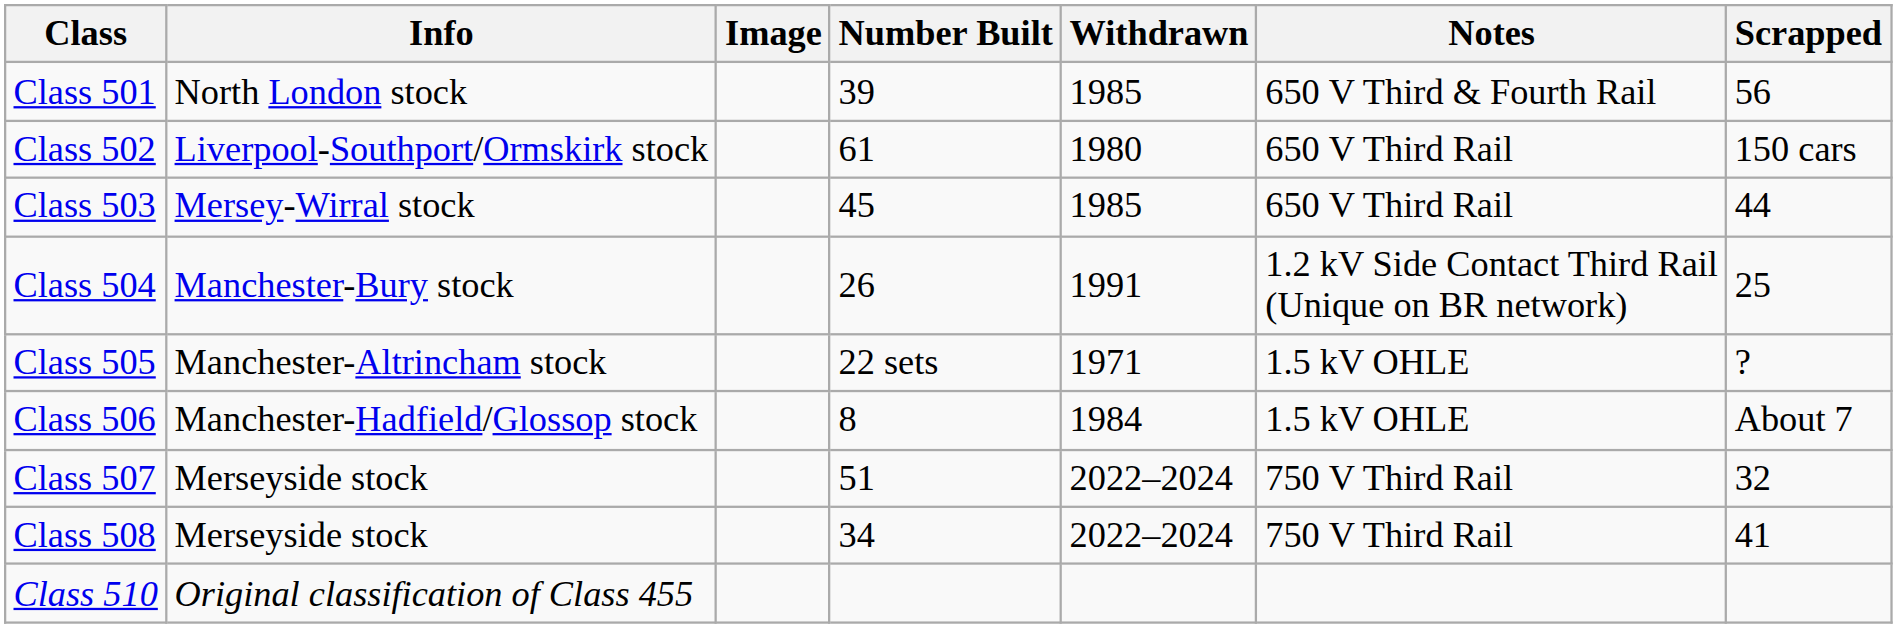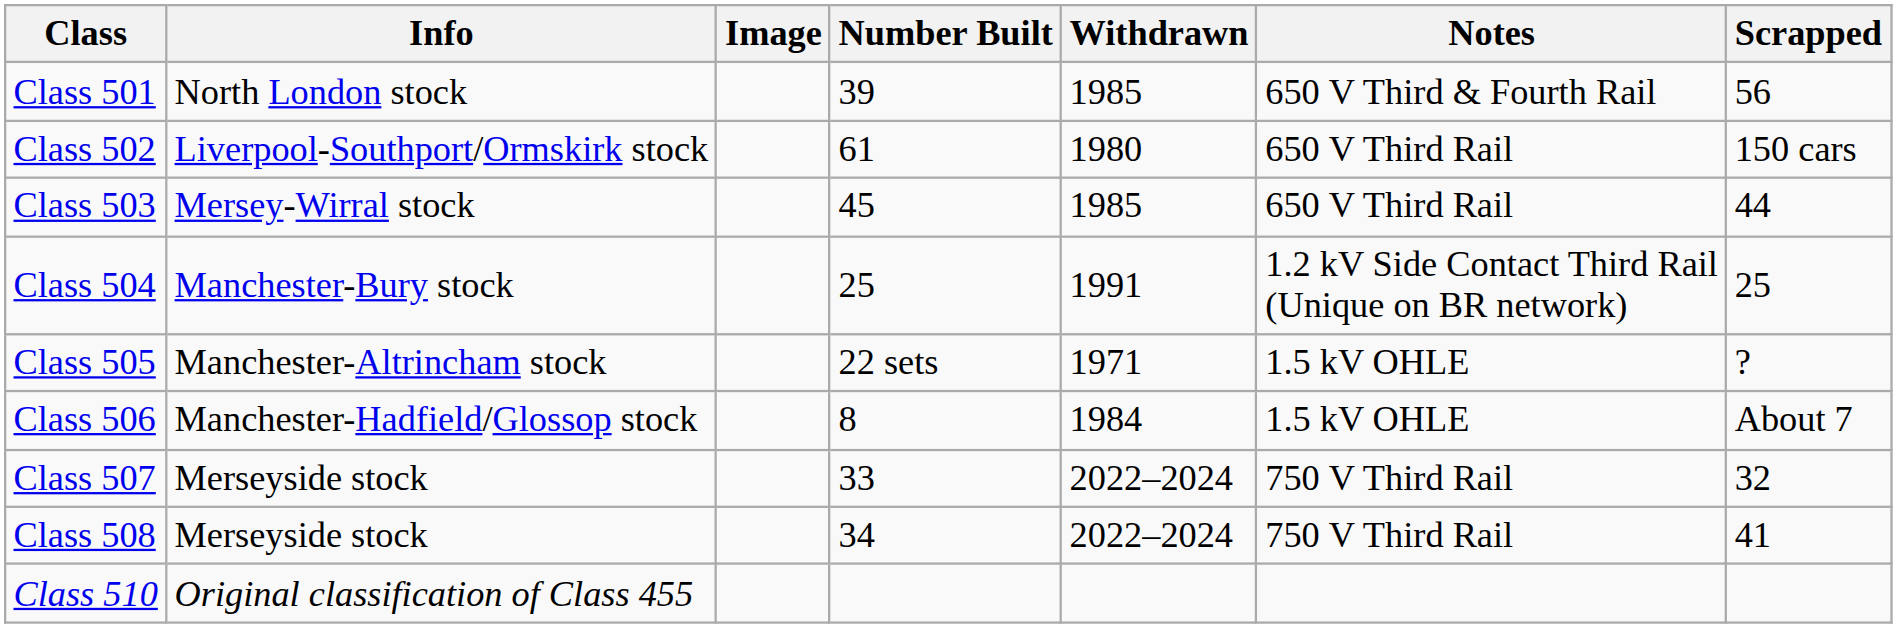 <table class="sort wikitable sortable">
 <tr>
 <th>Class</th>
 <th>Info</th>
 <th>Image</th>
 <th>Number Built</th>
 <th>Withdrawn</th>
 <th>Notes</th>
 <th>Scrapped</th>
 </tr>
 <tr>
 <td><a href='#'>Class 501</a></td>
 <td>North <a href='#'>London</a> stock</td>
 <td></td>
 <td>39</td>
 <td>1985</td>
 <td>650 V Third & Fourth Rail</td>
 <td>56</td>
 </tr>
 <tr>
 <td><a href='#'>Class 502</a></td>
 <td><a href='#'>Liverpool</a>-<a href='#'>Southport</a>/<a href='#'>Ormskirk</a> stock</td>
 <td></td>
 <td>61</td>
 <td>1980</td>
 <td>650 V Third Rail</td>
 <td>150 cars</td>
 </tr>
 <tr>
 <td><a href='#'>Class 503</a></td>
 <td><a href='#'>Mersey</a>-<a href='#'>Wirral</a> stock</td>
 <td></td>
 <td>45</td>
 <td>1985</td>
 <td>650 V Third Rail</td>
 <td>44</td>
 </tr>
 <tr>
 <td><a href='#'>Class 504</a></td>
 <td><a href='#'>Manchester</a>-<a href='#'>Bury</a> stock</td>
 <td></td>
-<td>26</td>
+<td>25</td>
 <td>1991</td>
 <td>1.2 kV Side Contact Third Rail<br> (Unique on BR network)</td>
 <td>25</td>
 </tr>
 <tr>
 <td><a href='#'>Class 505</a></td>
 <td>Manchester-<a href='#'>Altrincham</a> stock</td>
 <td></td>
 <td>22 sets</td>
 <td>1971</td>
 <td>1.5 kV OHLE</td>
 <td>?</td>
 </tr>
 <tr>
 <td><a href='#'>Class 506</a></td>
 <td>Manchester-<a href='#'>Hadfield</a>/<a href='#'>Glossop</a> stock</td>
 <td></td>
 <td>8</td>
 <td>1984</td>
 <td>1.5 kV OHLE</td>
 <td>About 7</td>
 </tr>
 <tr>
 <td><a href='#'>Class 507</a></td>
 <td>Merseyside stock</td>
 <td></td>
-<td>51</td>
+<td>33</td>
 <td>2022–2024</td>
 <td>750 V Third Rail</td>
 <td>32</td>
 </tr>
 <tr>
 <td><a href='#'>Class 508</a></td>
 <td>Merseyside stock</td>
 <td></td>
 <td>34</td>
 <td>2022–2024</td>
 <td>750 V Third Rail</td>
 <td>41</td>
 </tr>
 <tr>
 <td><a href='#'><em>Class 510</em></a></td>
 <td><em>Original classification of Class 455</em></td>
 <td></td>
 <td></td>
 <td></td>
 <td></td>
 <td></td>
 </tr>
 </table>
